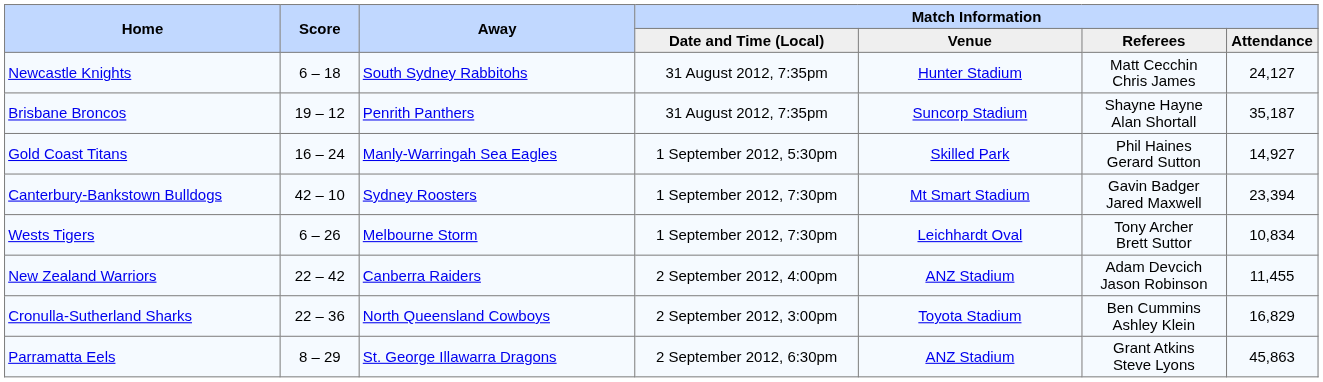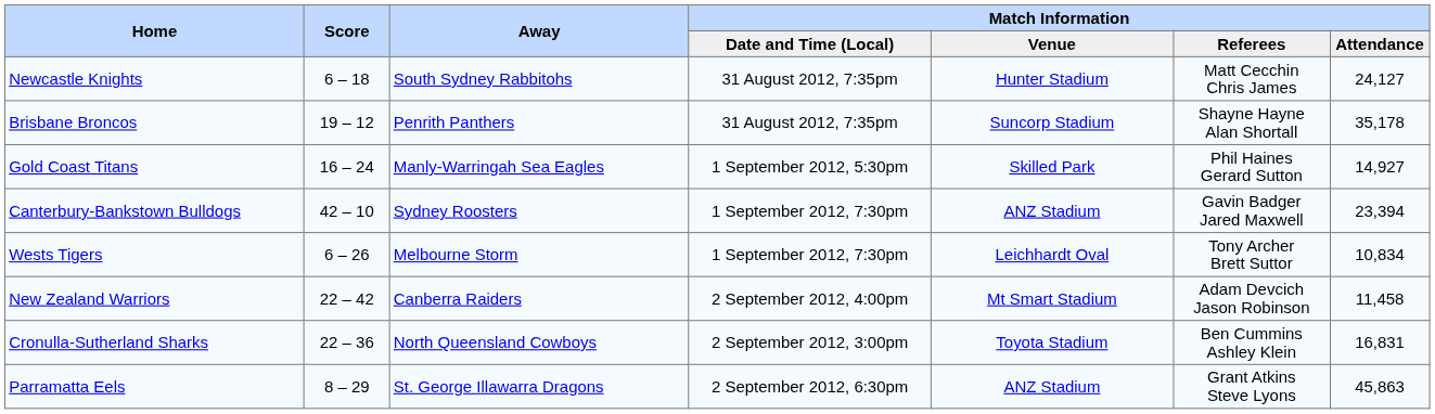 <table border="1" cellpadding="3" cellspacing="0" style="border-collapse:collapse; font-size:90%; width:100%;">
 <tr style="background:#c1d8ff;">
 <th rowspan="2" style="width:21%;">Home</th>
 <th rowspan="2" style="width:6%;">Score</th>
 <th rowspan="2" style="width:21%;">Away</th>
 <th colspan=6>Match Information</th>
 </tr>
 <tr style="background:#efefef;">
 <th width=17%>Date and Time (Local)</th>
 <th width=17%>Venue</th>
 <th width=11%>Referees</th>
 <th width=7%>Attendance</th>
 </tr>
 <tr style="text-align:center; background:#f5faff;">
 <td align=left> <a href='#'>Newcastle Knights</a></td>
 <td>6 – 18</td>
 <td align=left> <a href='#'>South Sydney Rabbitohs</a></td>
 <td>31 August 2012, 7:35pm</td>
 <td><a href='#'>Hunter Stadium</a></td>
 <td>Matt Cecchin <br> Chris James</td>
 <td>24,127</td>
 </tr>
 <tr style="text-align:center; background:#f5faff;">
 <td align=left> <a href='#'>Brisbane Broncos</a></td>
 <td>19 – 12</td>
 <td align=left> <a href='#'>Penrith Panthers</a></td>
 <td>31 August 2012, 7:35pm</td>
 <td><a href='#'>Suncorp Stadium</a></td>
 <td>Shayne Hayne <br> Alan Shortall</td>
-<td>35,187</td>
+<td>35,178</td>
 </tr>
 <tr style="text-align:center; background:#f5faff;">
 <td align=left> <a href='#'>Gold Coast Titans</a></td>
 <td>16 – 24</td>
 <td align=left> <a href='#'>Manly-Warringah Sea Eagles</a></td>
 <td>1 September 2012, 5:30pm</td>
 <td><a href='#'>Skilled Park</a></td>
 <td>Phil Haines <br> Gerard Sutton</td>
 <td>14,927</td>
 </tr>
 <tr style="text-align:center; background:#f5faff;">
 <td align=left> <a href='#'>Canterbury-Bankstown Bulldogs</a></td>
 <td>42 – 10</td>
 <td align=left> <a href='#'>Sydney Roosters</a></td>
 <td>1 September 2012, 7:30pm</td>
-<td><a href='#'>Mt Smart Stadium</a></td>
+<td><a href='#'>ANZ Stadium</a></td>
 <td>Gavin Badger <br> Jared Maxwell</td>
 <td>23,394</td>
 </tr>
 <tr style="text-align:center; background:#f5faff;">
 <td align=left> <a href='#'>Wests Tigers</a></td>
 <td>6 – 26</td>
 <td align=left> <a href='#'>Melbourne Storm</a></td>
 <td>1 September 2012, 7:30pm</td>
 <td><a href='#'>Leichhardt Oval</a></td>
 <td>Tony Archer <br> Brett Suttor</td>
 <td>10,834</td>
 </tr>
 <tr style="text-align:center; background:#f5faff;">
 <td align=left> <a href='#'>New Zealand Warriors</a></td>
 <td>22 – 42</td>
 <td align=left> <a href='#'>Canberra Raiders</a></td>
 <td>2 September 2012, 4:00pm</td>
-<td><a href='#'>ANZ Stadium</a></td>
+<td><a href='#'>Mt Smart Stadium</a></td>
 <td>Adam Devcich <br> Jason Robinson</td>
-<td>11,455</td>
+<td>11,458</td>
 </tr>
 <tr style="text-align:center; background:#f5faff;">
 <td align=left> <a href='#'>Cronulla-Sutherland Sharks</a></td>
 <td>22 – 36</td>
 <td align=left> <a href='#'>North Queensland Cowboys</a></td>
 <td>2 September 2012, 3:00pm</td>
 <td><a href='#'>Toyota Stadium</a></td>
 <td>Ben Cummins <br> Ashley Klein</td>
-<td>16,829</td>
+<td>16,831</td>
 </tr>
 <tr style="text-align:center; background:#f5faff;">
 <td align=left> <a href='#'>Parramatta Eels</a></td>
 <td>8 – 29</td>
 <td align=left> <a href='#'>St. George Illawarra Dragons</a></td>
 <td>2 September 2012, 6:30pm</td>
 <td><a href='#'>ANZ Stadium</a></td>
 <td>Grant Atkins<br> Steve Lyons</td>
 <td>45,863</td>
 </tr>
 </table>
